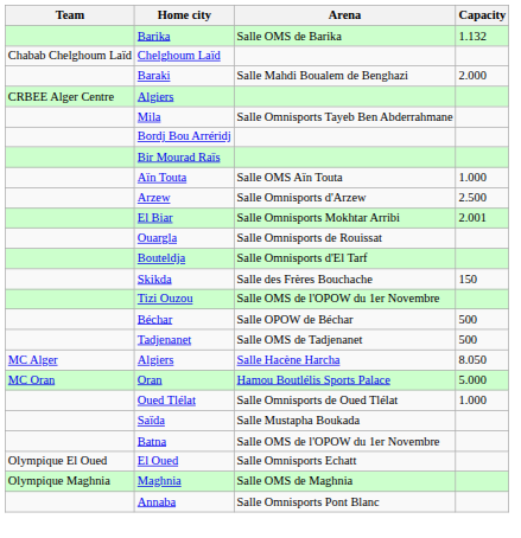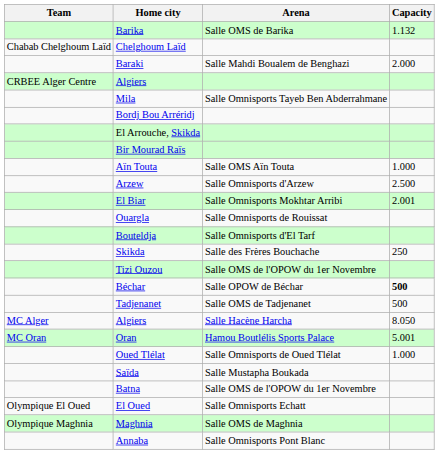 <table class="wikitable" style="font-size:90%;">
 <tr>
 <th>Team</th>
 <th>Home city</th>
 <th>Arena</th>
 <th>Capacity</th>
 </tr>
 <tr style="background: #ccffcc;">
 <td></td>
 <td><a href='#'>Barika</a></td>
 <td>Salle OMS de Barika</td>
 <td>1.132</td>
 </tr>
 <tr>
 <td>Chabab Chelghoum Laïd</td>
 <td><a href='#'>Chelghoum Laïd</a></td>
 <td></td>
 <td></td>
 </tr>
 <tr>
 <td></td>
 <td><a href='#'>Baraki</a></td>
 <td>Salle Mahdi Boualem de Benghazi</td>
 <td>2.000</td>
 </tr>
 <tr style="background: #ccffcc;">
 <td>CRBEE Alger Centre</td>
 <td><a href='#'>Algiers</a></td>
 <td></td>
 <td></td>
 </tr>
 <tr>
 <td></td>
 <td><a href='#'>Mila</a></td>
 <td>Salle Omnisports Tayeb Ben Abderrahmane</td>
 <td></td>
 </tr>
 <tr>
 <td></td>
 <td><a href='#'>Bordj Bou Arréridj</a></td>
 <td></td>
 <td></td>
 </tr>
 <tr style="background: #ccffcc;">
 <td></td>
+<td>El Arrouche, <a href='#'>Skikda</a></td>
+<td></td>
+<td></td>
+</tr>
+<tr style="background: #ccffcc;">
+<td></td>
 <td><a href='#'>Bir Mourad Raïs</a></td>
 <td></td>
 <td></td>
 </tr>
 <tr>
 <td></td>
 <td><a href='#'>Aïn Touta</a></td>
 <td>Salle OMS Aïn Touta</td>
 <td>1.000</td>
 </tr>
 <tr>
 <td></td>
 <td><a href='#'>Arzew</a></td>
 <td>Salle Omnisports d'Arzew</td>
 <td>2.500</td>
 </tr>
 <tr style="background: #ccffcc;">
 <td></td>
 <td><a href='#'>El Biar</a></td>
 <td>Salle Omnisports Mokhtar Arribi</td>
 <td>2.001</td>
 </tr>
 <tr>
 <td></td>
 <td><a href='#'>Ouargla</a></td>
 <td>Salle Omnisports de Rouissat</td>
 <td></td>
 </tr>
 <tr style="background: #ccffcc;">
 <td></td>
 <td><a href='#'>Bouteldja</a></td>
 <td>Salle Omnisports d'El Tarf</td>
 <td></td>
 </tr>
 <tr>
 <td></td>
 <td><a href='#'>Skikda</a></td>
 <td>Salle des Frères Bouchache</td>
-<td>150</td>
+<td>250</td>
 </tr>
 <tr style="background: #ccffcc;">
 <td></td>
 <td><a href='#'>Tizi Ouzou</a></td>
 <td>Salle OMS de l'OPOW du 1er Novembre</td>
 <td></td>
 </tr>
 <tr>
 <td></td>
 <td><a href='#'>Béchar</a></td>
 <td>Salle OPOW de Béchar</td>
-<td>500</td>
+<td><strong>500</strong></td>
 </tr>
 <tr>
 <td></td>
 <td><a href='#'>Tadjenanet</a></td>
 <td>Salle OMS de Tadjenanet</td>
 <td>500</td>
 </tr>
 <tr>
 <td><a href='#'>MC Alger</a></td>
 <td><a href='#'>Algiers</a></td>
 <td><a href='#'>Salle Hacène Harcha</a></td>
 <td>8.050</td>
 </tr>
 <tr style="background: #ccffcc;">
 <td><a href='#'>MC Oran</a></td>
 <td><a href='#'>Oran</a></td>
 <td><a href='#'>Hamou Boutlélis Sports Palace</a></td>
-<td>5.000</td>
+<td>5.001</td>
 </tr>
 <tr>
 <td></td>
 <td><a href='#'>Oued Tlélat</a></td>
 <td>Salle Omnisports de Oued Tlélat</td>
 <td>1.000</td>
 </tr>
 <tr>
 <td></td>
 <td><a href='#'>Saïda</a></td>
 <td>Salle Mustapha Boukada</td>
 <td></td>
 </tr>
 <tr>
 <td></td>
 <td><a href='#'>Batna</a></td>
 <td>Salle OMS de l'OPOW du 1er Novembre</td>
 <td></td>
 </tr>
 <tr>
 <td>Olympique El Oued</td>
 <td><a href='#'>El Oued</a></td>
 <td>Salle Omnisports Echatt</td>
 <td></td>
 </tr>
 <tr style="background: #ccffcc;">
 <td>Olympique Maghnia</td>
 <td><a href='#'>Maghnia</a></td>
 <td>Salle OMS de Maghnia</td>
 <td></td>
 </tr>
 <tr>
 <td></td>
 <td><a href='#'>Annaba</a></td>
 <td>Salle Omnisports Pont Blanc</td>
 <td></td>
 </tr>
 </table>
